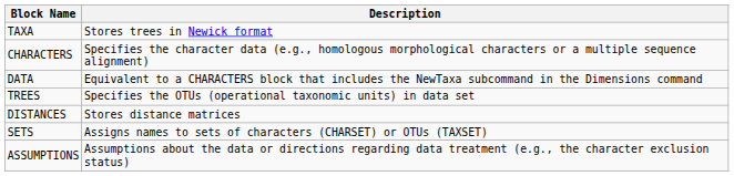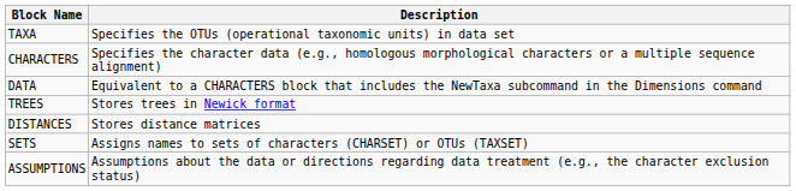 <table class="wikitable">
 <tr>
 <th>Block Name</th>
 <th>Description</th>
 </tr>
 <tr>
 <td>TAXA</td>
-<td>Stores trees in <a href='#'>Newick format</a></td>
+<td>Specifies the OTUs (operational taxonomic units) in data set</td>
 </tr>
 <tr>
 <td>CHARACTERS</td>
 <td>Specifies the character data (e.g., homologous morphological characters or a multiple sequence alignment)</td>
 </tr>
 <tr>
 <td>DATA</td>
 <td>Equivalent to a CHARACTERS block that includes the <code>NewTaxa</code> subcommand in the <code>Dimensions</code> command</td>
 </tr>
 <tr>
 <td>TREES</td>
-<td>Specifies the OTUs (operational taxonomic units) in data set</td>
+<td>Stores trees in <a href='#'>Newick format</a></td>
 </tr>
 <tr>
 <td>DISTANCES</td>
 <td>Stores distance matrices</td>
 </tr>
 <tr>
 <td>SETS</td>
 <td>Assigns names to sets of characters (CHARSET) or OTUs (TAXSET)</td>
 </tr>
 <tr>
 <td>ASSUMPTIONS</td>
 <td>Assumptions about the data or directions regarding data treatment (e.g., the character exclusion status)</td>
 </tr>
 </table>
